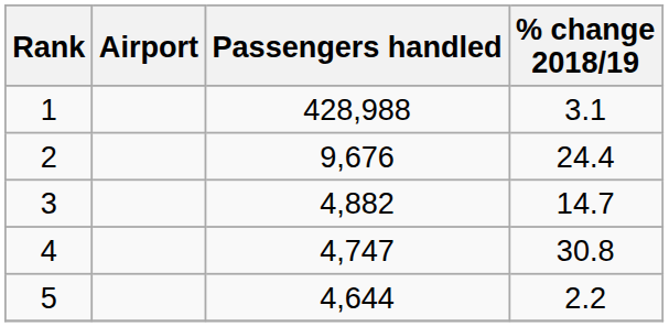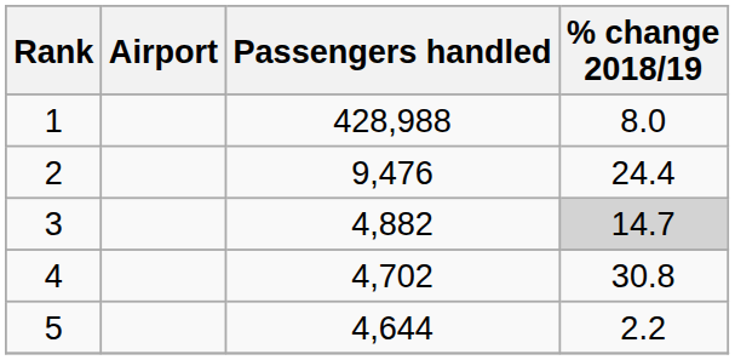 <table class="wikitable sortable" style="font-size: 95%" width= align=>
 <tr style="background:lightgrey;">
 <th>Rank</th>
 <th>Airport</th>
 <th>Passengers handled</th>
 <th>% change<br>2018/19</th>
 </tr>
 <tr>
 <td align=center>1</td>
 <td></td>
 <td align=center>428,988</td>
-<td align=center> 3.1</td>
+<td align=center> 8.0</td>
 </tr>
 <tr>
 <td align=center>2</td>
 <td></td>
-<td align=center>9,676</td>
+<td align=center>9,476</td>
 <td align=center> 24.4</td>
 </tr>
 <tr>
 <td align=center>3</td>
 <td></td>
 <td align=center>4,882</td>
-<td align=center> 14.7</td>
+<td align=center style="background: lightgrey;"> 14.7</td>
 </tr>
 <tr>
 <td align=center>4</td>
 <td></td>
-<td align=center>4,747</td>
+<td align=center>4,702</td>
 <td align=center> 30.8</td>
 </tr>
 <tr>
 <td align=center>5</td>
 <td></td>
 <td align=center>4,644</td>
 <td align=center> 2.2</td>
 </tr>
 <tr>
 </tr>
 </table>
